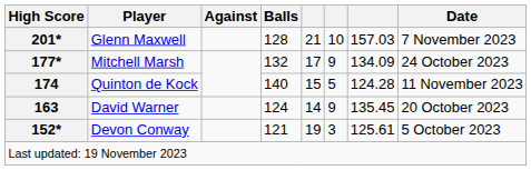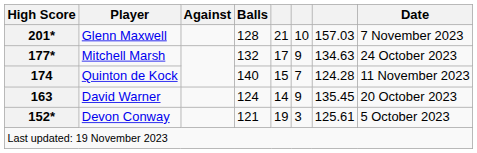 <table class="wikitable">
 <tr>
 <th>High Score</th>
 <th class="unsortable">Player</th>
 <th>Against</th>
 <th>Balls</th>
 <th></th>
 <th></th>
 <th></th>
 <th>Date</th>
 </tr>
 <tr>
 <th>201*</th>
 <td> <a href='#'>Glenn Maxwell</a></td>
 <td></td>
 <td>128</td>
 <td>21</td>
 <td>10</td>
 <td>157.03</td>
 <td>7 November 2023</td>
 </tr>
 <tr>
 <th>177*</th>
 <td> <a href='#'>Mitchell Marsh</a></td>
 <td rowspan="2"></td>
 <td>132</td>
 <td>17</td>
 <td>9</td>
-<td>134.09</td>
+<td>134.63</td>
 <td>24 October 2023</td>
 </tr>
 <tr>
 <th>174</th>
 <td> <a href='#'>Quinton de Kock</a></td>
 <td>140</td>
 <td>15</td>
-<td>5</td>
+<td>7</td>
 <td>124.28</td>
 <td>11 November 2023</td>
 </tr>
 <tr>
 <th>163</th>
 <td> <a href='#'>David Warner</a></td>
 <td></td>
 <td>124</td>
 <td>14</td>
 <td>9</td>
 <td>135.45</td>
 <td>20 October 2023</td>
 </tr>
 <tr>
 <th>152*</th>
 <td> <a href='#'>Devon Conway</a></td>
 <td></td>
 <td>121</td>
 <td>19</td>
 <td>3</td>
 <td>125.61</td>
 <td>5 October 2023</td>
 </tr>
 <tr>
 <td colspan="9"><small>Last updated: 19 November 2023</small></td>
 </tr>
 </table>
